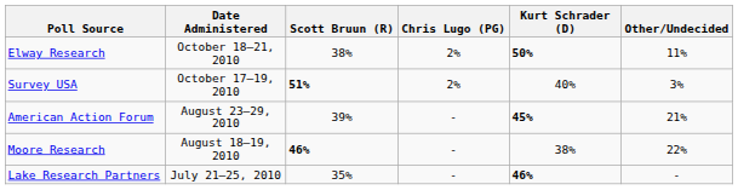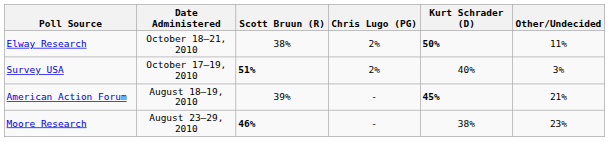 <table class="wikitable">
 <tr valign=bottom>
 <th style="width:175px;">Poll Source</th>
 <th style="width:130px;">Date Administered</th>
 <th style="width:120px;">Scott Bruun (R)</th>
 <th style="width:120px;">Chris Lugo (PG)</th>
 <th style="width:120px;">Kurt Schrader (D)</th>
 <th style="width:120px;">Other/Undecided</th>
 </tr>
 <tr>
 <td><a href='#'>Elway Research</a></td>
 <td align=center>October 18–21, 2010</td>
 <td align=center>38%</td>
 <td align=center>2%</td>
 <td><strong>50%</strong></td>
 <td align=center>11%</td>
 </tr>
 <tr>
 <td><a href='#'>Survey USA</a></td>
 <td align=center>October 17–19, 2010</td>
 <td><strong>51%</strong></td>
 <td align=center>2%</td>
 <td align=center>40%</td>
 <td align=center>3%</td>
 </tr>
 <tr>
 <td><a href='#'>American Action Forum</a></td>
-<td align=center>August 23–29, 2010</td>
+<td align=center>August 18–19, 2010</td>
 <td align=center>39%</td>
 <td align=center>-</td>
 <td><strong>45%</strong></td>
 <td align=center>21%</td>
 </tr>
 <tr>
 <td><a href='#'>Moore Research</a></td>
-<td align=center>August 18–19, 2010</td>
+<td align=center>August 23–29, 2010</td>
 <td><strong>46%</strong></td>
 <td align=center>-</td>
 <td align=center>38%</td>
-<td align=center>22%</td>
-</tr>
-<tr>
-<td><a href='#'>Lake Research Partners</a></td>
-<td align=center>July 21–25, 2010</td>
-<td align=center>35%</td>
-<td align=center>-</td>
-<td><strong>46%</strong></td>
-<td align=center>-</td>
+<td align=center>23%</td>
 </tr>
 </table>
